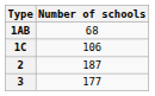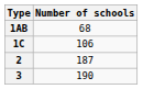 <table class="wikitable" style="text-align: center;">
 <tr>
 <th>Type</th>
 <th>Number of schools</th>
 </tr>
 <tr>
 <th>1AB</th>
 <td>68</td>
 </tr>
 <tr>
 <th>1C</th>
 <td>106</td>
 </tr>
 <tr>
 <th>2</th>
 <td>187</td>
 </tr>
 <tr>
 <th>3</th>
-<td>177</td>
+<td>190</td>
 </tr>
 </table>
